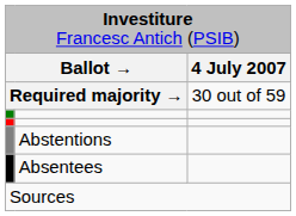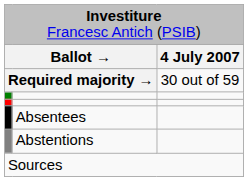 <table class="wikitable" style="text-align:center;">
 <tr>
 <td colspan="3" align="center" bgcolor="#C0C0C0"><strong>Investiture</strong><br><a href='#'>Francesc Antich</a> (<a href='#'>PSIB</a>)</td>
 </tr>
 <tr>
 <th colspan="2" width="150px">Ballot →</th>
 <th>4 July 2007</th>
 </tr>
 <tr>
 <th colspan="2">Required majority →</th>
 <td>30 out of 59 </td>
 </tr>
 <tr>
 <th width="1px" style="background:green;"></th>
 <td align="left"></td>
 <td></td>
 </tr>
 <tr>
 <th style="color:inherit;background:red;"></th>
 <td align="left"></td>
 <td></td>
 </tr>
 <tr>
-<th style="color:inherit;background:gray;"></th>
-<td align="left"><span>Abstentions</span></td>
+<th style="color:inherit;background:black;"></th>
+<td align="left"><span>Absentees</span></td>
 <td></td>
 </tr>
 <tr>
-<th style="color:inherit;background:black;"></th>
-<td align="left"><span>Absentees</span></td>
+<th style="color:inherit;background:gray;"></th>
+<td align="left"><span>Abstentions</span></td>
 <td></td>
 </tr>
 <tr>
 <td align="left" colspan="3">Sources</td>
 </tr>
 </table>
